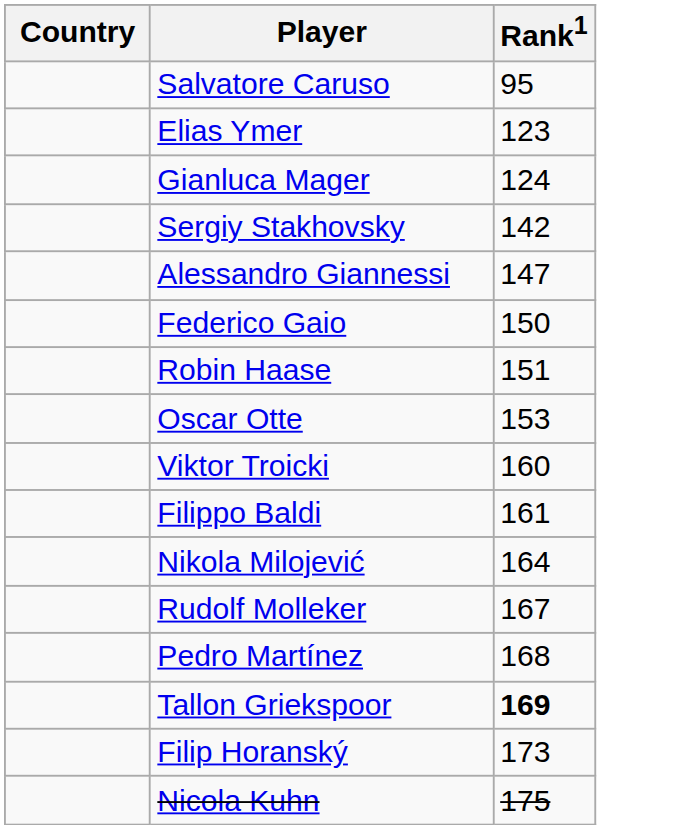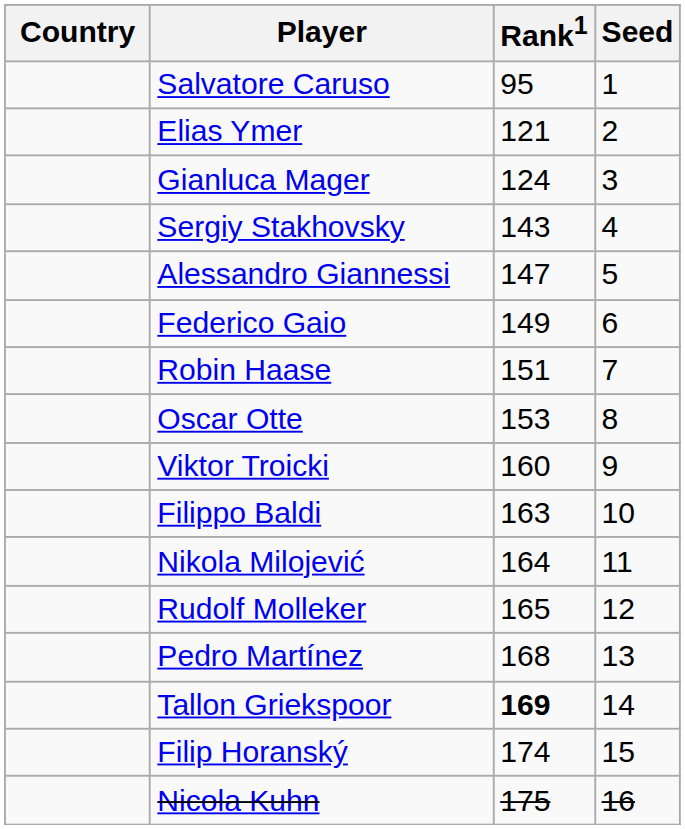 <table class="sortable wikitable">
 <tr>
 <th width="70">Country</th>
 <th width="175">Player</th>
 <th>Rank<sup>1</sup></th>
+<th>Seed</th>
 </tr>
 <tr>
 <td></td>
 <td><a href='#'>Salvatore Caruso</a></td>
 <td>95</td>
+<td>1</td>
 </tr>
 <tr>
 <td></td>
 <td><a href='#'>Elias Ymer</a></td>
-<td>123</td>
+<td>121</td>
+<td>2</td>
 </tr>
 <tr>
 <td></td>
 <td><a href='#'>Gianluca Mager</a></td>
 <td>124</td>
+<td>3</td>
 </tr>
 <tr>
 <td></td>
 <td><a href='#'>Sergiy Stakhovsky</a></td>
-<td>142</td>
+<td>143</td>
+<td>4</td>
 </tr>
 <tr>
 <td></td>
 <td><a href='#'>Alessandro Giannessi</a></td>
 <td>147</td>
+<td>5</td>
 </tr>
 <tr>
 <td></td>
 <td><a href='#'>Federico Gaio</a></td>
-<td>150</td>
+<td>149</td>
+<td>6</td>
 </tr>
 <tr>
 <td></td>
 <td><a href='#'>Robin Haase</a></td>
 <td>151</td>
+<td>7</td>
 </tr>
 <tr>
 <td></td>
 <td><a href='#'>Oscar Otte</a></td>
 <td>153</td>
+<td>8</td>
 </tr>
 <tr>
 <td></td>
 <td><a href='#'>Viktor Troicki</a></td>
 <td>160</td>
+<td>9</td>
 </tr>
 <tr>
 <td></td>
 <td><a href='#'>Filippo Baldi</a></td>
-<td>161</td>
+<td>163</td>
+<td>10</td>
 </tr>
 <tr>
 <td></td>
 <td><a href='#'>Nikola Milojević</a></td>
 <td>164</td>
+<td>11</td>
 </tr>
 <tr>
 <td></td>
 <td><a href='#'>Rudolf Molleker</a></td>
-<td>167</td>
+<td>165</td>
+<td>12</td>
 </tr>
 <tr>
 <td></td>
 <td><a href='#'>Pedro Martínez</a></td>
 <td>168</td>
+<td>13</td>
 </tr>
 <tr>
 <td></td>
 <td><a href='#'>Tallon Griekspoor</a></td>
 <td><strong>169</strong></td>
+<td>14</td>
 </tr>
 <tr>
 <td></td>
 <td><a href='#'>Filip Horanský</a></td>
-<td>173</td>
+<td>174</td>
+<td>15</td>
 </tr>
 <tr>
 <td><s></s></td>
 <td><s><a href='#'>Nicola Kuhn</a></s></td>
 <td><s>175</s></td>
+<td><s>16</s></td>
 </tr>
 </table>
